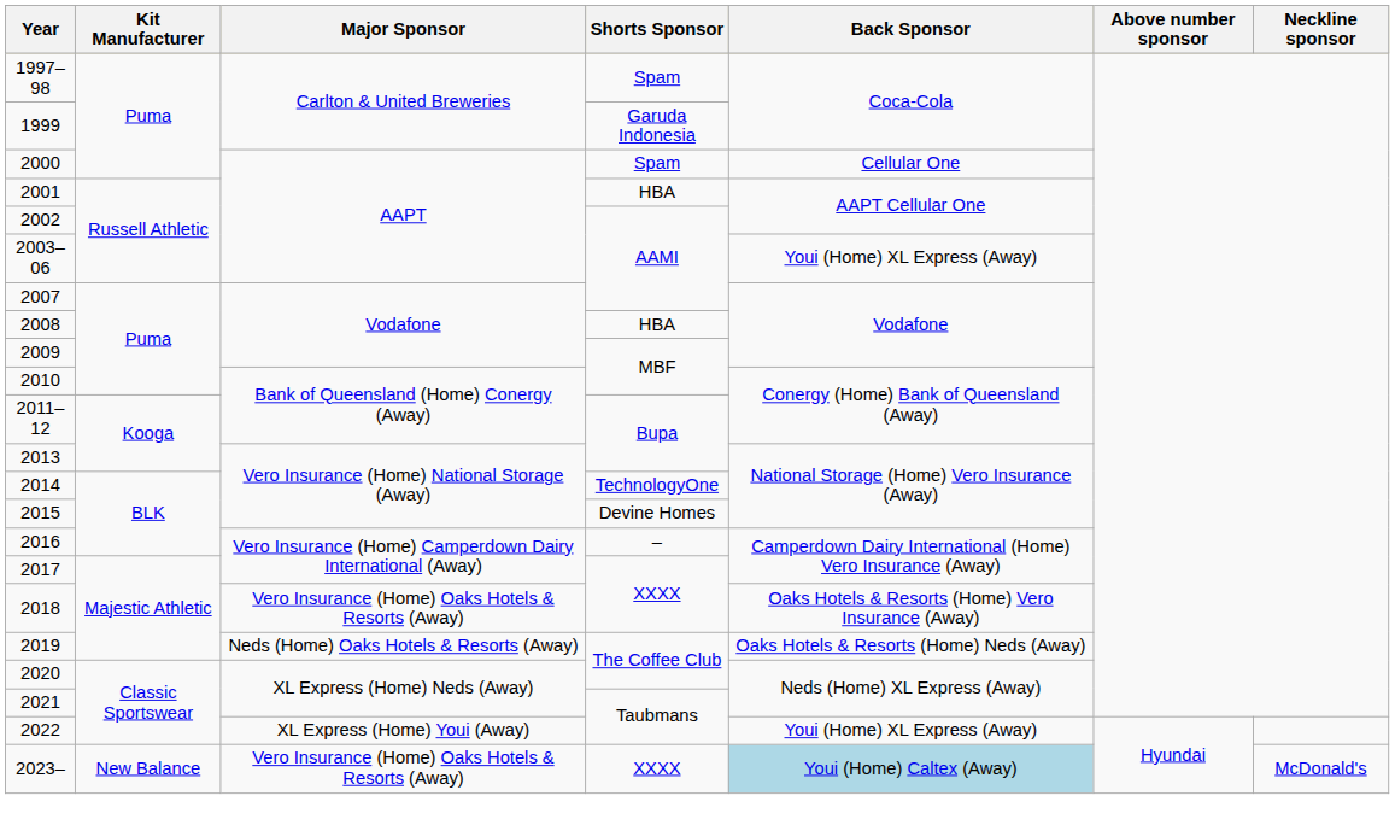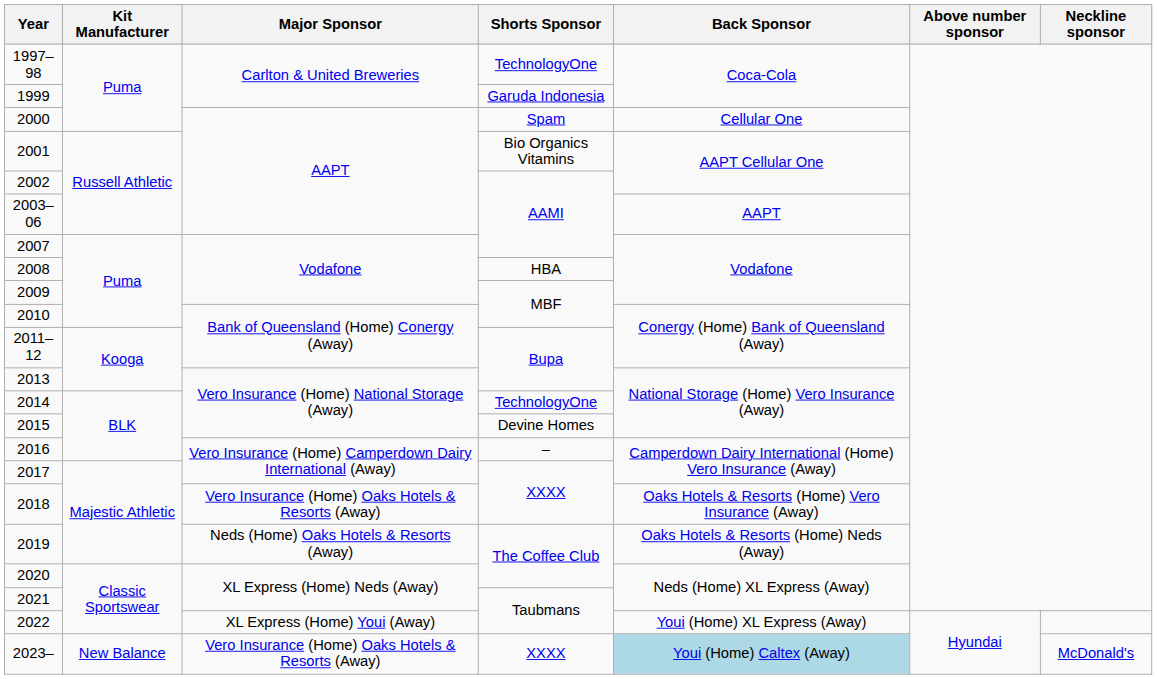 <table class="wikitable sortable" style="text-align:center">
 <tr style="background:#bdb76b;">
 <th>Year</th>
 <th>Kit Manufacturer</th>
 <th>Major Sponsor</th>
 <th>Shorts Sponsor</th>
 <th>Back Sponsor</th>
 <th>Above number sponsor</th>
 <th>Neckline sponsor</th>
 </tr>
 <tr>
 <td>1997–98</td>
 <td rowspan=3><a href='#'>Puma</a></td>
 <td rowspan=2><a href='#'>Carlton & United Breweries</a></td>
-<td><a href='#'>Spam</a></td>
+<td><a href='#'>TechnologyOne</a></td>
 <td rowspan=2><a href='#'>Coca-Cola</a></td>
 </tr>
 <tr>
 <td>1999</td>
 <td><a href='#'>Garuda Indonesia</a></td>
 </tr>
 <tr>
 <td>2000</td>
 <td rowspan=4><a href='#'>AAPT</a></td>
 <td><a href='#'>Spam</a></td>
 <td><a href='#'>Cellular One</a></td>
 </tr>
 <tr>
 <td>2001</td>
 <td rowspan=3><a href='#'>Russell Athletic</a></td>
-<td>HBA</td>
+<td>Bio Organics Vitamins</td>
 <td rowspan=2><a href='#'>AAPT Cellular One</a></td>
 </tr>
 <tr>
 <td>2002</td>
 <td rowspan=3><a href='#'>AAMI</a></td>
 </tr>
 <tr>
 <td>2003–06</td>
-<td><a href='#'>Youi</a> (Home) XL Express (Away)</td>
+<td><a href='#'>AAPT</a></td>
 </tr>
 <tr>
 <td>2007</td>
 <td rowspan=4><a href='#'>Puma</a></td>
 <td rowspan=3><a href='#'>Vodafone</a></td>
 <td rowspan=3><a href='#'>Vodafone</a></td>
 </tr>
 <tr>
 <td>2008</td>
 <td>HBA</td>
 </tr>
 <tr>
 <td>2009</td>
 <td rowspan=2>MBF</td>
 </tr>
 <tr>
 <td>2010</td>
 <td rowspan=2><a href='#'>Bank of Queensland</a> (Home) <a href='#'>Conergy</a> (Away)</td>
 <td rowspan=2><a href='#'>Conergy</a> (Home) <a href='#'>Bank of Queensland</a> (Away)</td>
 </tr>
 <tr>
 <td>2011–12</td>
 <td rowspan=2><a href='#'>Kooga</a></td>
 <td rowspan=2><a href='#'>Bupa</a></td>
 </tr>
 <tr>
 <td>2013</td>
 <td rowspan=3><a href='#'>Vero Insurance</a> (Home) <a href='#'>National Storage</a> (Away)</td>
 <td rowspan=3><a href='#'>National Storage</a> (Home) <a href='#'>Vero Insurance</a> (Away)</td>
 </tr>
 <tr>
 <td>2014</td>
 <td rowspan=3><a href='#'>BLK</a></td>
 <td><a href='#'>TechnologyOne</a></td>
 </tr>
 <tr>
 <td>2015</td>
 <td>Devine Homes</td>
 </tr>
 <tr>
 <td>2016</td>
 <td rowspan=2><a href='#'>Vero Insurance</a> (Home) <a href='#'>Camperdown Dairy International</a> (Away)</td>
 <td>–</td>
 <td rowspan=2><a href='#'>Camperdown Dairy International</a> (Home) <a href='#'>Vero Insurance</a> (Away)</td>
 </tr>
 <tr>
 <td>2017</td>
 <td rowspan=3><a href='#'>Majestic Athletic</a></td>
 <td rowspan=2><a href='#'>XXXX</a></td>
 </tr>
 <tr>
 <td>2018</td>
 <td><a href='#'>Vero Insurance</a> (Home) <a href='#'>Oaks Hotels & Resorts</a> (Away)</td>
 <td><a href='#'>Oaks Hotels & Resorts</a> (Home) <a href='#'>Vero Insurance</a> (Away)</td>
 </tr>
 <tr>
 <td>2019</td>
 <td>Neds (Home) <a href='#'>Oaks Hotels & Resorts</a> (Away)</td>
 <td rowspan=2><a href='#'>The Coffee Club</a></td>
 <td><a href='#'>Oaks Hotels & Resorts</a> (Home) Neds (Away)</td>
 </tr>
 <tr>
 <td>2020</td>
 <td rowspan=3><a href='#'>Classic Sportswear</a></td>
 <td rowspan=2>XL Express (Home) Neds (Away)</td>
 <td rowspan=2>Neds (Home) XL Express (Away)</td>
 </tr>
 <tr>
 <td>2021</td>
 <td rowspan=2>Taubmans</td>
 </tr>
 <tr>
 <td>2022</td>
 <td>XL Express (Home) <a href='#'>Youi</a> (Away)</td>
 <td><a href='#'>Youi</a> (Home) XL Express (Away)</td>
 <td rowspan=2><a href='#'>Hyundai</a></td>
 <td></td>
 </tr>
 <tr>
 <td>2023–</td>
 <td><a href='#'>New Balance</a></td>
 <td><a href='#'>Vero Insurance</a> (Home) <a href='#'>Oaks Hotels & Resorts</a> (Away)</td>
 <td><a href='#'>XXXX</a></td>
 <td style="background: lightblue;"><a href='#'>Youi</a> (Home) <a href='#'>Caltex</a> (Away)</td>
 <td><a href='#'>McDonald's</a></td>
 </tr>
 </table>
